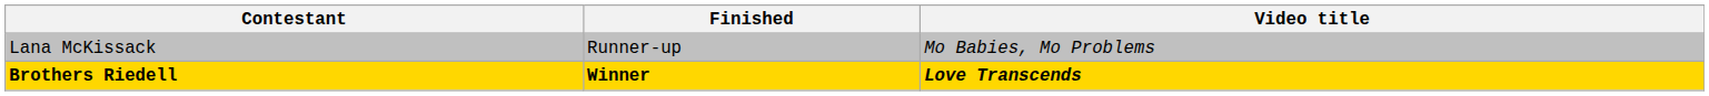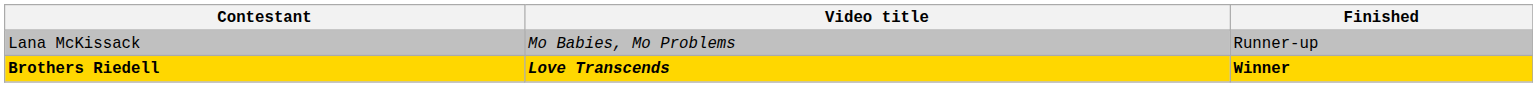 <table class="wikitable" width="100%">
 <tr>
 <th>Contestant</th>
+<th>Video title</th>
 <th>Finished</th>
-<th>Video title</th>
 </tr>
 <tr>
 <td style="background:silver; color:black;">Lana McKissack</td>
+<td style="background:silver; color:black;"><em>Mo Babies, Mo Problems</em></td>
 <td style="background:silver; color:black;">Runner-up</td>
-<td style="background:silver; color:black;"><em>Mo Babies, Mo Problems</em></td>
 </tr>
 <tr>
 <td style="background:gold; color:black;"><strong>Brothers Riedell</strong></td>
+<td style="background:gold; color:black;"><strong><em>Love Transcends</em></strong></td>
 <td style="background:gold; color:black;"><strong>Winner</strong></td>
-<td style="background:gold; color:black;"><strong><em>Love Transcends</em></strong></td>
 </tr>
 </table>
